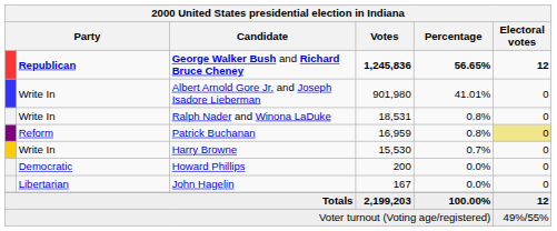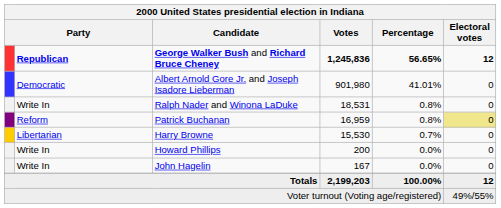 <table class="wikitable" style="font-size: 95%;">
 <tr>
 <th colspan="6">2000 United States presidential election in Indiana</th>
 </tr>
 <tr>
 <th colspan="2" style="width: 15em">Party</th>
 <th style="width: 17em">Candidate</th>
 <th style="width: 5em">Votes</th>
 <th style="width: 7em">Percentage</th>
 <th style="width: 5em">Electoral votes</th>
 </tr>
 <tr>
 <th style="background-color:#FF3333; width: 3px"></th>
 <td style="width: 130px"><strong><a href='#'>Republican</a></strong></td>
 <td><strong><a href='#'>George Walker Bush</a></strong> and <strong><a href='#'>Richard Bruce Cheney</a></strong></td>
 <td align="right"><strong>1,245,836</strong></td>
 <td align="right"><strong>56.65%</strong></td>
 <td align="right"><strong>12</strong></td>
 </tr>
 <tr>
 <th style="background-color:#3333FF; width: 3px"></th>
-<td style="width: 130px">Write In</td>
+<td style="width: 130px"><a href='#'>Democratic</a></td>
 <td><a href='#'>Albert Arnold Gore Jr.</a> and <a href='#'>Joseph Isadore Lieberman</a></td>
 <td align="right">901,980</td>
 <td align="right">41.01%</td>
 <td align="right">0</td>
 </tr>
 <tr>
 <th style="background-color:#DDDDD; width: 3px"></th>
 <td style="width: 130px">Write In</td>
 <td><a href='#'>Ralph Nader</a> and <a href='#'>Winona LaDuke</a></td>
 <td align="right">18,531</td>
 <td align="right">0.8%</td>
 <td align="right">0</td>
 </tr>
 <tr>
 <th style="background-color:purple; width: 3px"></th>
 <td style="width: 130px"><a href='#'>Reform</a></td>
 <td><a href='#'>Patrick Buchanan</a></td>
 <td align="right">16,959</td>
 <td align="right">0.8%</td>
 <td align="right" style="background: khaki;">0</td>
 </tr>
 <tr>
 <th style="background-color:#Fc0; width: 3px"></th>
-<td style="width: 130px">Write In</td>
+<td style="width: 130px"><a href='#'>Libertarian</a></td>
 <td><a href='#'>Harry Browne</a></td>
 <td align="right">15,530</td>
 <td align="right">0.7%</td>
 <td align="right">0</td>
 </tr>
 <tr>
 <th style="background-color:#DDDDD; width: 3px"></th>
-<td style="width: 130px"><a href='#'>Democratic</a></td>
+<td style="width: 130px">Write In</td>
 <td><a href='#'>Howard Phillips</a></td>
 <td align="right">200</td>
 <td align="right">0.0%</td>
 <td align="right">0</td>
 </tr>
 <tr>
 <th style="background-color:#DDDDD; width: 3px"></th>
-<td style="width: 130px"><a href='#'>Libertarian</a></td>
+<td style="width: 130px">Write In</td>
 <td><a href='#'>John Hagelin</a></td>
 <td align="right">167</td>
 <td align="right">0.0%</td>
 <td align="right">0</td>
 </tr>
 <tr>
 </tr>
 <tr bgcolor="#EEEEEE">
 <td colspan="3" align="right"><strong>Totals</strong></td>
 <td align="right"><strong>2,199,203</strong></td>
 <td align="right"><strong>100.00%</strong></td>
 <td align="right"><strong>12</strong></td>
 </tr>
 <tr bgcolor="#EEEEEE">
 <td colspan="5" align="right">Voter turnout (Voting age/registered)</td>
 <td colspan="1" align="right">49%/55%</td>
 </tr>
 </table>
